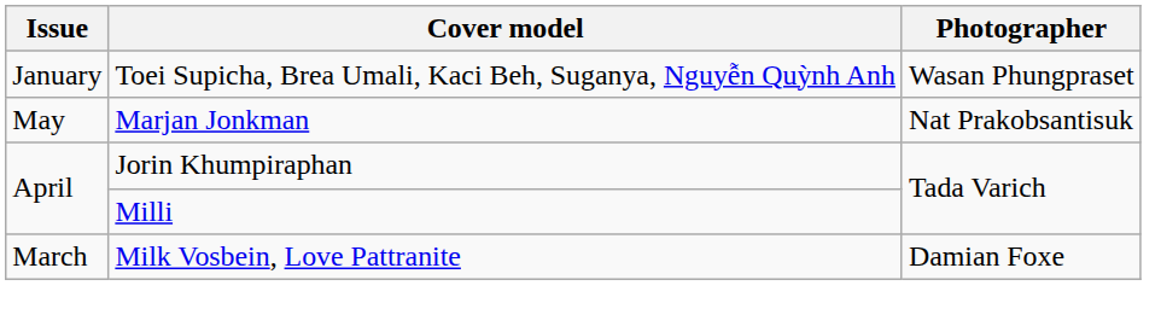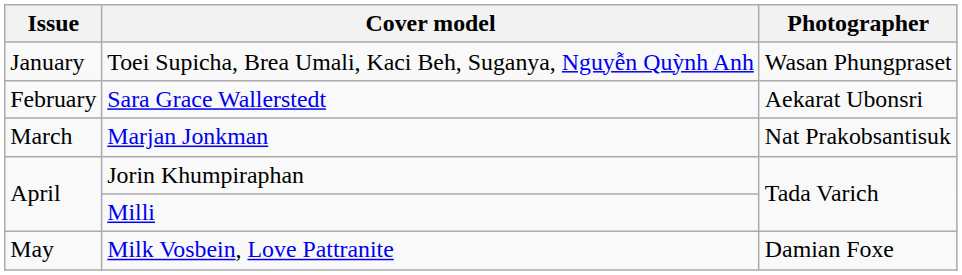 <table class="sortable wikitable">
 <tr>
 <th>Issue</th>
 <th>Cover model</th>
 <th>Photographer</th>
 </tr>
 <tr>
 <td>January</td>
 <td>Toei Supicha, Brea Umali, Kaci Beh, Suganya, <a href='#'>Nguyễn Quỳnh Anh</a></td>
 <td>Wasan Phungpraset</td>
 </tr>
 <tr>
-<td>May</td>
+<td>February</td>
+<td><a href='#'>Sara Grace Wallerstedt</a></td>
+<td>Aekarat Ubonsri</td>
+</tr>
+<tr>
+<td>March</td>
 <td><a href='#'>Marjan Jonkman</a></td>
 <td>Nat Prakobsantisuk</td>
 </tr>
 <tr>
 <td rowspan="2">April</td>
 <td>Jorin Khumpiraphan</td>
 <td rowspan="2">Tada Varich</td>
 </tr>
 <tr>
 <td><a href='#'>Milli</a></td>
 </tr>
 <tr>
-<td>March</td>
+<td>May</td>
 <td><a href='#'>Milk Vosbein</a>, <a href='#'>Love Pattranite</a></td>
 <td>Damian Foxe</td>
 </tr>
 </table>
